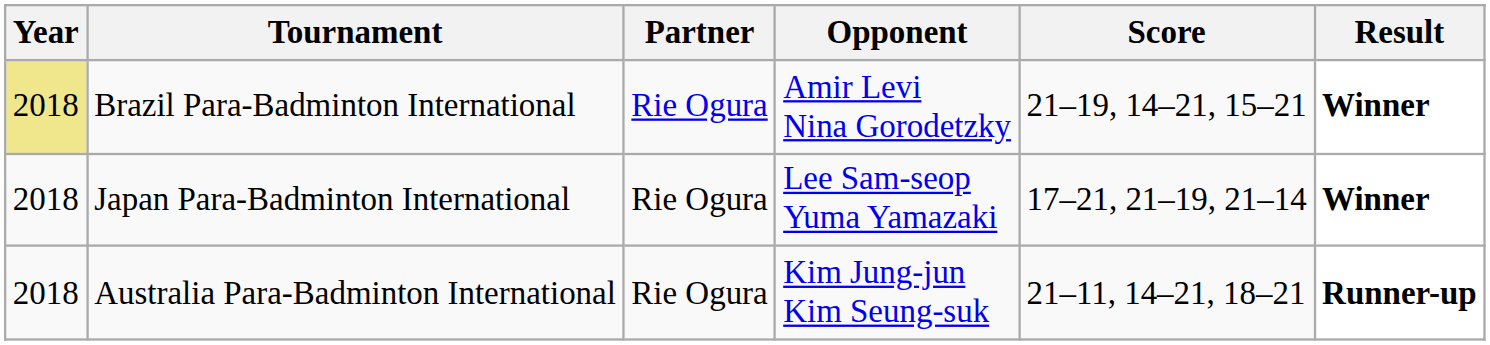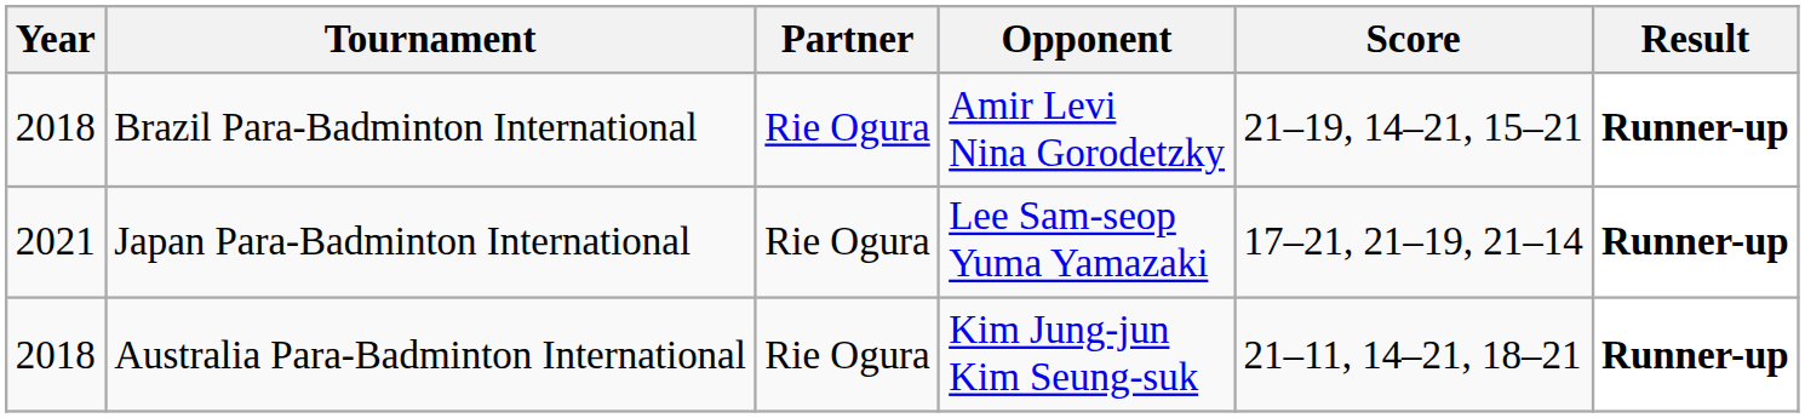 <table class="sortable wikitable" style="font-size: 90%;">
 <tr>
 <th>Year</th>
 <th>Tournament</th>
 <th>Partner</th>
 <th>Opponent</th>
 <th>Score</th>
 <th>Result</th>
 </tr>
 <tr>
-<td align="center" style="background: khaki;">2018</td>
+<td align="center">2018</td>
 <td align="left">Brazil Para-Badminton International</td>
 <td> <a href='#'>Rie Ogura</a></td>
 <td align="left"> <a href='#'>Amir Levi</a><br> <a href='#'>Nina Gorodetzky</a></td>
 <td align="left">21–19, 14–21, 15–21</td>
-<td style="text-align:left; background:white"> <strong>Winner</strong></td>
+<td style="text-align:left; background:white"> <strong>Runner-up</strong></td>
 </tr>
 <tr>
-<td align="center">2018</td>
+<td align="center">2021</td>
 <td align="left">Japan Para-Badminton International</td>
 <td> Rie Ogura</td>
 <td align="left"> <a href='#'>Lee Sam-seop</a><br> <a href='#'>Yuma Yamazaki</a></td>
 <td align="left">17–21, 21–19, 21–14</td>
-<td style="text-align:left; background:white"> <strong>Winner</strong></td>
+<td style="text-align:left; background:white"> <strong>Runner-up</strong></td>
 </tr>
 <tr>
 <td align="center">2018</td>
 <td align="left">Australia Para-Badminton International</td>
 <td> Rie Ogura</td>
 <td align="left"> <a href='#'>Kim Jung-jun</a><br> <a href='#'>Kim Seung-suk</a></td>
 <td align="left">21–11, 14–21, 18–21</td>
 <td style="text-align:left; background:white"> <strong>Runner-up</strong></td>
 </tr>
 </table>
